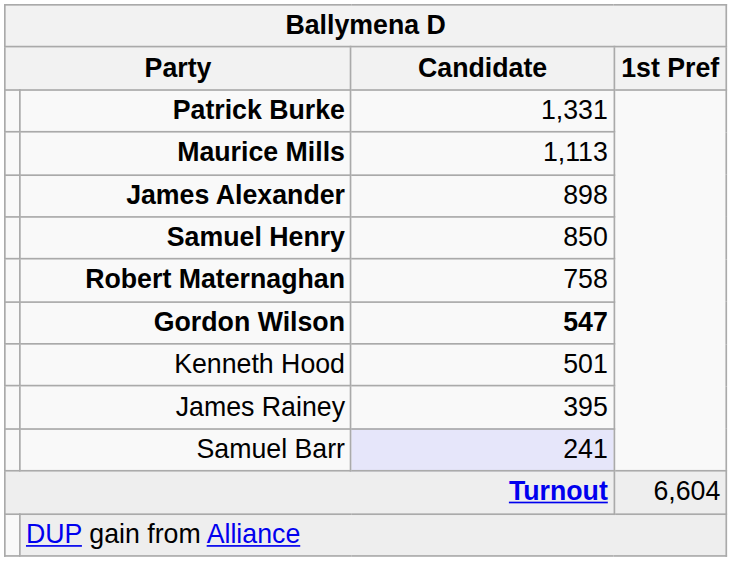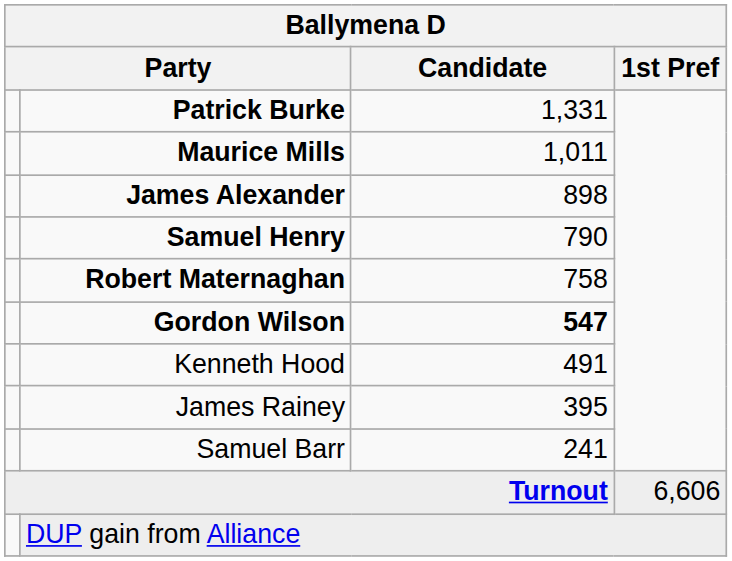 <table class="wikitable">
 <tr>
 <th colspan="4" align="center">Ballymena D</th>
 </tr>
 <tr>
 <th colspan="2" align="center" width=200>Party</th>
 <th width=150>Candidate</th>
 <th width=60>1st Pref</th>
 </tr>
 <tr>
 <td></td>
 <td align="right"><strong>Patrick Burke</strong></td>
 <td align="right">1,331</td>
 </tr>
 <tr>
 <td></td>
 <td align="right"><strong>Maurice Mills</strong></td>
-<td align="right">1,113</td>
+<td align="right">1,011</td>
 </tr>
 <tr>
 <td></td>
 <td align="right"><strong>James Alexander</strong></td>
 <td align="right">898</td>
 </tr>
 <tr>
 <td></td>
 <td align="right"><strong>Samuel Henry</strong></td>
-<td align="right">850</td>
+<td align="right">790</td>
 </tr>
 <tr>
 <td></td>
 <td align="right"><strong>Robert Maternaghan</strong></td>
 <td align="right">758</td>
 </tr>
 <tr>
 <td></td>
 <td align="right"><strong>Gordon Wilson</strong></td>
 <td align="right"><strong>547</strong></td>
 </tr>
 <tr>
 <td></td>
 <td align="right">Kenneth Hood</td>
-<td align="right">501</td>
+<td align="right">491</td>
 </tr>
 <tr>
 <td></td>
 <td align="right">James Rainey</td>
 <td align="right">395</td>
 </tr>
 <tr>
 <td></td>
 <td align="right">Samuel Barr</td>
-<td align="right" style="background: lavender;">241</td>
+<td align="right">241</td>
 </tr>
 <tr bgcolor="EEEEEE">
 <td colspan=3 align="right"><strong><a href='#'>Turnout</a></strong></td>
-<td align="right">6,604</td>
+<td align="right">6,606</td>
 </tr>
 <tr>
 <td bgcolor=></td>
 <td colspan=3 bgcolor="EEEEEE"><a href='#'>DUP</a> gain from <a href='#'>Alliance</a></td>
 </tr>
 </table>
